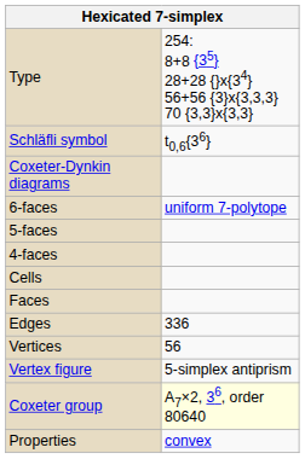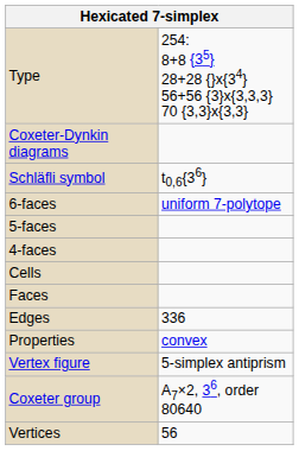 <table class="wikitable" style="float:right; margin-left:8px; width:320px">
 <tr>
 <th bgcolor=#e7dcc3 colspan=2>Hexicated 7-simplex</th>
 </tr>
 <tr>
 <td bgcolor=#e7dcc3>Type</td>
 <td>254:<br>8+8 <a href='#'>{3<sup>5</sup>}</a> <br>28+28 {}x{3<sup>4</sup>}<br>56+56 {3}x{3,3,3}<br>70 {3,3}x{3,3}</td>
 </tr>
 <tr>
+<td bgcolor=#e7dcc3><a href='#'>Coxeter-Dynkin diagrams</a></td>
+<td></td>
+</tr>
+<tr>
 <td bgcolor=#e7dcc3><a href='#'>Schläfli symbol</a></td>
 <td>t<sub>0,6</sub>{3<sup>6</sup>}</td>
-</tr>
-<tr>
-<td bgcolor=#e7dcc3><a href='#'>Coxeter-Dynkin diagrams</a></td>
-<td></td>
 </tr>
 <tr>
 <td bgcolor=#e7dcc3>6-faces</td>
 <td><a href='#'>uniform 7-polytope</a></td>
 </tr>
 <tr>
 <td bgcolor=#e7dcc3>5-faces</td>
 <td></td>
 </tr>
 <tr>
 <td bgcolor=#e7dcc3>4-faces</td>
 <td></td>
 </tr>
 <tr>
 <td bgcolor=#e7dcc3>Cells</td>
 <td></td>
 </tr>
 <tr>
 <td bgcolor=#e7dcc3>Faces</td>
 <td></td>
 </tr>
 <tr>
 <td bgcolor=#e7dcc3>Edges</td>
 <td>336</td>
 </tr>
 <tr>
-<td bgcolor=#e7dcc3>Vertices</td>
-<td>56</td>
+<td bgcolor=#e7dcc3>Properties</td>
+<td><a href='#'>convex</a></td>
 </tr>
 <tr>
 <td bgcolor=#e7dcc3><a href='#'>Vertex figure</a></td>
 <td>5-simplex antiprism</td>
 </tr>
 <tr>
 <td bgcolor=#e7dcc3><a href='#'>Coxeter group</a></td>
-<td style="background: lightyellow;">A<sub>7</sub>×2, <a href='#'>3<sup>6</sup></a>, order 80640</td>
+<td>A<sub>7</sub>×2, <a href='#'>3<sup>6</sup></a>, order 80640</td>
 </tr>
 <tr>
-<td bgcolor=#e7dcc3>Properties</td>
-<td><a href='#'>convex</a></td>
+<td bgcolor=#e7dcc3>Vertices</td>
+<td>56</td>
 </tr>
 </table>
